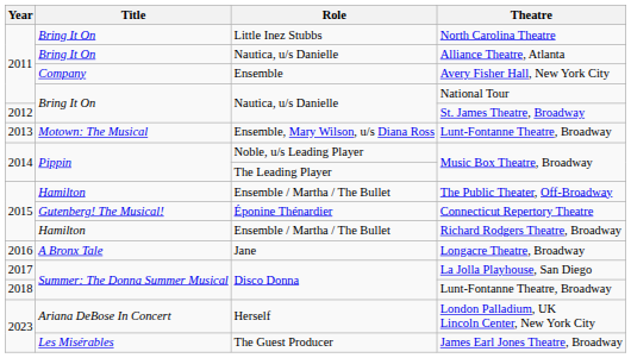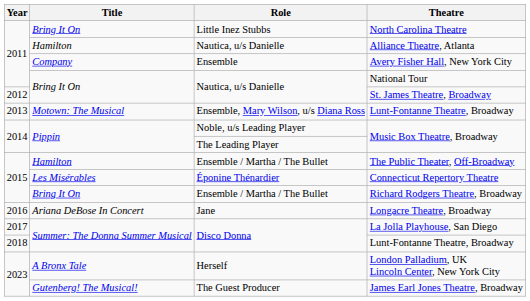 <table class="wikitable">
 <tr>
 <th>Year</th>
 <th>Title</th>
 <th>Role</th>
 <th>Theatre</th>
 </tr>
 <tr>
 <td rowspan="4">2011</td>
 <td><em><a href='#'>Bring It On</a></em></td>
 <td>Little Inez Stubbs</td>
 <td><a href='#'>North Carolina Theatre</a></td>
 </tr>
 <tr>
-<td><em><a href='#'>Bring It On</a></em></td>
+<td><em>Hamilton</em></td>
 <td>Nautica, u/s Danielle</td>
 <td><a href='#'>Alliance Theatre</a>, Atlanta</td>
 </tr>
 <tr>
 <td><em><a href='#'>Company</a></em></td>
 <td>Ensemble</td>
 <td><a href='#'>Avery Fisher Hall</a>, New York City</td>
 </tr>
 <tr>
 <td rowspan=2><em>Bring It On</em></td>
 <td rowspan=2>Nautica, u/s Danielle</td>
 <td>National Tour</td>
 </tr>
 <tr>
 <td>2012</td>
 <td><a href='#'>St. James Theatre</a>, <a href='#'>Broadway</a></td>
 </tr>
 <tr>
 <td>2013</td>
 <td><em><a href='#'>Motown: The Musical</a></em></td>
 <td>Ensemble, <a href='#'>Mary Wilson</a>, u/s <a href='#'>Diana Ross</a></td>
 <td><a href='#'>Lunt-Fontanne Theatre</a>, Broadway</td>
 </tr>
 <tr>
 <td rowspan=2>2014</td>
 <td rowspan=2><em><a href='#'>Pippin</a></em></td>
 <td>Noble, u/s Leading Player</td>
 <td rowspan=2><a href='#'>Music Box Theatre</a>, Broadway</td>
 </tr>
 <tr>
 <td>The Leading Player</td>
 </tr>
 <tr>
 <td rowspan="3">2015</td>
 <td><em><a href='#'>Hamilton</a></em></td>
 <td>Ensemble / Martha / The Bullet</td>
 <td><a href='#'>The Public Theater</a>, <a href='#'>Off-Broadway</a></td>
 </tr>
 <tr>
-<td><em><a href='#'>Gutenberg! The Musical!</a></em></td>
+<td><em><a href='#'>Les Misérables</a></em></td>
 <td><a href='#'>Éponine Thénardier</a></td>
 <td><a href='#'>Connecticut Repertory Theatre</a></td>
 </tr>
 <tr>
-<td><em>Hamilton</em></td>
+<td><em><a href='#'>Bring It On</a></em></td>
 <td>Ensemble / Martha / The Bullet</td>
 <td><a href='#'>Richard Rodgers Theatre</a>, Broadway</td>
 </tr>
 <tr>
 <td>2016</td>
-<td><em><a href='#'>A Bronx Tale</a></em></td>
+<td><em>Ariana DeBose In Concert </em></td>
 <td>Jane</td>
 <td><a href='#'>Longacre Theatre</a>, Broadway</td>
 </tr>
 <tr>
 <td>2017</td>
 <td rowspan=2><em><a href='#'>Summer: The Donna Summer Musical</a></em></td>
 <td rowspan=2><a href='#'>Disco Donna</a></td>
 <td><a href='#'>La Jolla Playhouse</a>, San Diego</td>
 </tr>
 <tr>
 <td>2018</td>
 <td>Lunt-Fontanne Theatre, Broadway</td>
 </tr>
 <tr>
 <td rowspan="2">2023</td>
-<td><em>Ariana DeBose In Concert </em></td>
+<td><em><a href='#'>A Bronx Tale</a></em></td>
 <td>Herself</td>
 <td><a href='#'>London Palladium</a>, UK <br><a href='#'>Lincoln Center</a>, New York City</td>
 </tr>
 <tr>
-<td><em><a href='#'>Les Misérables</a></em></td>
+<td><em><a href='#'>Gutenberg! The Musical!</a></em></td>
 <td>The Guest Producer</td>
 <td><a href='#'>James Earl Jones Theatre</a>, Broadway</td>
 </tr>
 </table>
